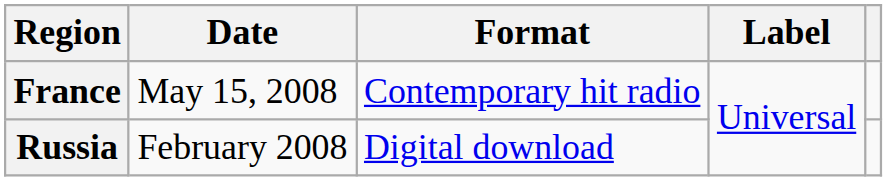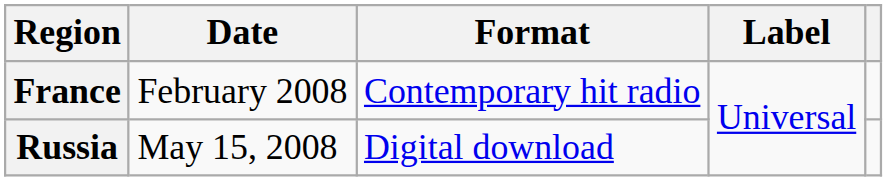 <table class="wikitable plainrowheaders">
 <tr>
 <th scope="col">Region</th>
 <th scope="col">Date</th>
 <th scope="col">Format</th>
 <th scope="col">Label</th>
 <th scope="col"></th>
 </tr>
 <tr>
 <th scope="row">France</th>
-<td>May 15, 2008</td>
+<td>February 2008</td>
 <td><a href='#'>Contemporary hit radio</a></td>
 <td rowspan="2"><a href='#'>Universal</a></td>
 <td></td>
 </tr>
 <tr>
 <th scope="row">Russia</th>
-<td>February 2008</td>
+<td>May 15, 2008</td>
 <td><a href='#'>Digital download</a></td>
 <td></td>
 </tr>
 </table>
